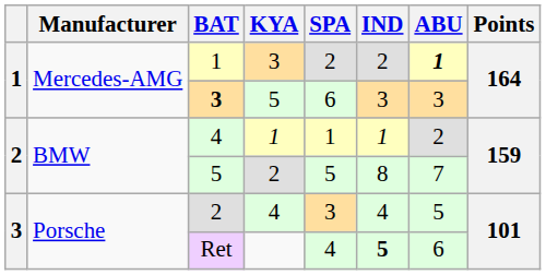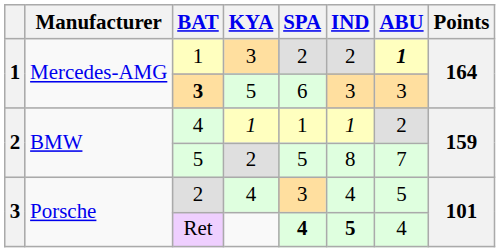 <table class="wikitable" style="font-size:85%; text-align:center;">
 <tr>
 <th></th>
 <th>Manufacturer</th>
 <th><a href='#'>BAT</a><br></th>
 <th><a href='#'>KYA</a><br></th>
 <th><a href='#'>SPA</a><br></th>
 <th><a href='#'>IND</a><br></th>
 <th><a href='#'>ABU</a><br></th>
 <th>Points</th>
 </tr>
 <tr>
 <th rowspan=2>1</th>
 <td rowspan=2 align=left> <a href='#'>Mercedes-AMG</a></td>
 <td style="background:#ffffbf;">1</td>
 <td style="background:#ffdf9f;">3</td>
 <td style="background:#dfdfdf;">2</td>
 <td style="background:#dfdfdf;">2</td>
 <td style="background:#ffffbf;"><strong><em>1</em></strong></td>
 <th rowspan=2>164</th>
 </tr>
 <tr>
 <td style="background:#ffdf9f;"><strong>3</strong></td>
 <td style="background:#dfffdf;">5</td>
 <td style="background:#dfffdf;">6</td>
 <td style="background:#ffdf9f;">3</td>
 <td style="background:#ffdf9f;">3</td>
 </tr>
 <tr>
 <th rowspan=2>2</th>
 <td rowspan=2 align=left> <a href='#'>BMW</a></td>
 <td style="background:#dfffdf;">4</td>
 <td style="background:#ffffbf;"><em>1</em></td>
 <td style="background:#ffffbf;">1</td>
 <td style="background:#ffffbf;"><em>1</em></td>
 <td style="background:#dfdfdf;">2</td>
 <th rowspan=2>159</th>
 </tr>
 <tr>
 <td style="background:#dfffdf;">5</td>
 <td style="background:#dfdfdf;">2</td>
 <td style="background:#dfffdf;">5</td>
 <td style="background:#dfffdf;">8</td>
 <td style="background:#dfffdf;">7</td>
 </tr>
 <tr>
 <th rowspan=2>3</th>
 <td rowspan=2 align=left> <a href='#'>Porsche</a></td>
 <td style="background:#dfdfdf;">2</td>
 <td style="background:#dfffdf;">4</td>
 <td style="background:#ffdf9f;">3</td>
 <td style="background:#dfffdf;">4</td>
 <td style="background:#dfffdf;">5</td>
 <th rowspan=2>101</th>
 </tr>
 <tr>
 <td style="background:#efcfff;">Ret</td>
 <td style="background:#;"></td>
+<td style="background:#dfffdf;"><strong>4</strong></td>
+<td style="background:#dfffdf;"><strong>5</strong></td>
 <td style="background:#dfffdf;">4</td>
-<td style="background:#dfffdf;"><strong>5</strong></td>
-<td style="background:#dfffdf;">6</td>
 </tr>
 </table>
